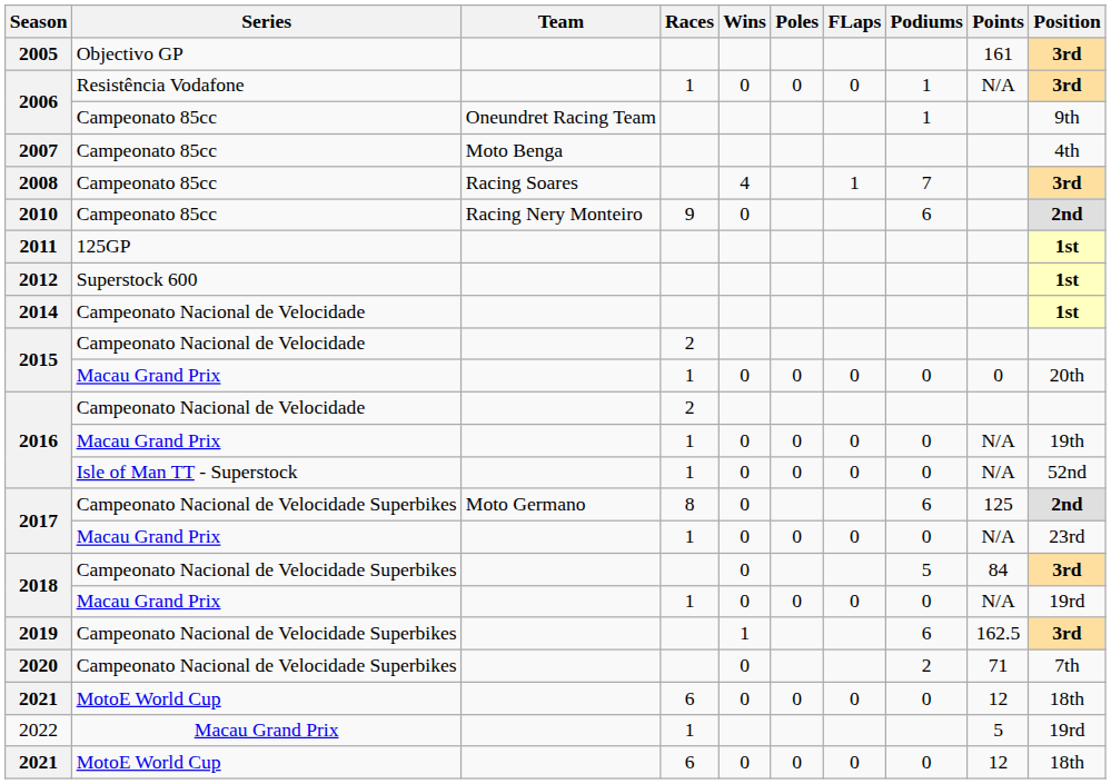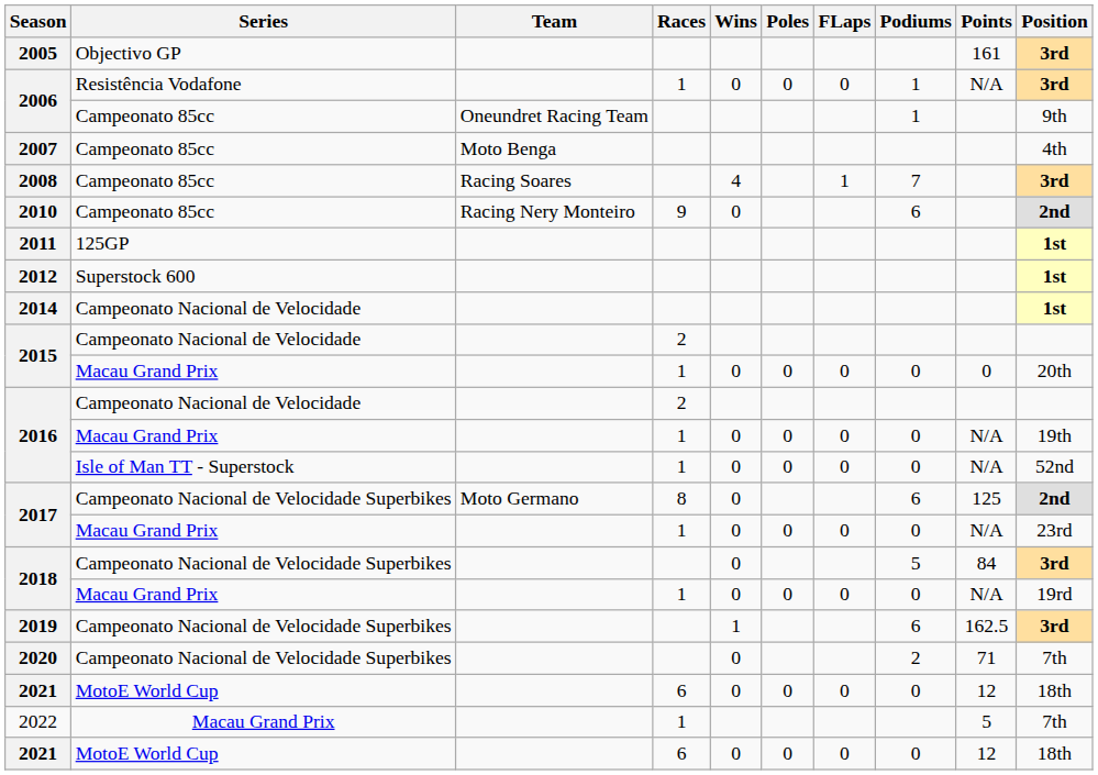 <table class="wikitable" style="font-size: 90%; text-align:center">
 <tr>
 <th>Season</th>
 <th>Series</th>
 <th>Team</th>
 <th>Races</th>
 <th>Wins</th>
 <th>Poles</th>
 <th>FLaps</th>
 <th>Podiums</th>
 <th>Points</th>
 <th>Position</th>
 </tr>
 <tr>
 <th>2005</th>
 <td align=left>Objectivo GP</td>
 <td align=left></td>
 <td></td>
 <td></td>
 <td></td>
 <td></td>
 <td></td>
 <td>161</td>
 <td style="background:#ffdf9f;"><strong>3rd</strong></td>
 </tr>
 <tr>
 <th rowspan=2>2006</th>
 <td align=left>Resistência Vodafone</td>
 <td align=left></td>
 <td>1</td>
 <td>0</td>
 <td>0</td>
 <td>0</td>
 <td>1</td>
 <td>N/A</td>
 <td style="background:#ffdf9f;"><strong>3rd</strong></td>
 </tr>
 <tr>
 <td align=left>Campeonato 85cc</td>
 <td align=left>Oneundret Racing Team</td>
 <td></td>
 <td></td>
 <td></td>
 <td></td>
 <td>1</td>
 <td></td>
 <td>9th</td>
 </tr>
 <tr>
 <th>2007</th>
 <td align=left>Campeonato 85cc</td>
 <td align=left>Moto Benga</td>
 <td></td>
 <td></td>
 <td></td>
 <td></td>
 <td></td>
 <td></td>
 <td>4th</td>
 </tr>
 <tr>
 <th>2008</th>
 <td align=left>Campeonato 85cc</td>
 <td align=left>Racing Soares</td>
 <td></td>
 <td>4</td>
 <td></td>
 <td>1</td>
 <td>7</td>
 <td></td>
 <td style="background:#ffdf9f;"><strong>3rd</strong></td>
 </tr>
 <tr>
 <th>2010</th>
 <td align=left>Campeonato 85cc</td>
 <td align=left>Racing Nery Monteiro</td>
 <td>9</td>
 <td>0</td>
 <td></td>
 <td></td>
 <td>6</td>
 <td></td>
 <td style="background:#dfdfdf;"><strong>2nd</strong></td>
 </tr>
 <tr>
 <th>2011</th>
 <td align=left>125GP</td>
 <td align=left></td>
 <td></td>
 <td></td>
 <td></td>
 <td></td>
 <td></td>
 <td></td>
 <td style="background:#ffffbf;"><strong>1st</strong></td>
 </tr>
 <tr>
 <th>2012</th>
 <td align=left>Superstock 600</td>
 <td align=left></td>
 <td></td>
 <td></td>
 <td></td>
 <td></td>
 <td></td>
 <td></td>
 <td style="background:#ffffbf;"><strong>1st</strong></td>
 </tr>
 <tr>
 <th>2014</th>
 <td align=left>Campeonato Nacional de Velocidade</td>
 <td align=left></td>
 <td></td>
 <td></td>
 <td></td>
 <td></td>
 <td></td>
 <td></td>
 <td style="background:#ffffbf;"><strong>1st</strong></td>
 </tr>
 <tr>
 <th rowspan=2>2015</th>
 <td align=left>Campeonato Nacional de Velocidade</td>
 <td align=left></td>
 <td>2</td>
 <td></td>
 <td></td>
 <td></td>
 <td></td>
 <td></td>
 <td></td>
 </tr>
 <tr>
 <td align=left><a href='#'>Macau Grand Prix</a></td>
 <td align=left></td>
 <td>1</td>
 <td>0</td>
 <td>0</td>
 <td>0</td>
 <td>0</td>
 <td>0</td>
 <td>20th</td>
 </tr>
 <tr>
 <th rowspan=3>2016</th>
 <td align=left>Campeonato Nacional de Velocidade</td>
 <td align=left></td>
 <td>2</td>
 <td></td>
 <td></td>
 <td></td>
 <td></td>
 <td></td>
 <td></td>
 </tr>
 <tr>
 <td align=left><a href='#'>Macau Grand Prix</a></td>
 <td align=left></td>
 <td>1</td>
 <td>0</td>
 <td>0</td>
 <td>0</td>
 <td>0</td>
 <td>N/A</td>
 <td>19th</td>
 </tr>
 <tr>
 <td align=left><a href='#'>Isle of Man TT</a> - Superstock</td>
 <td align=left></td>
 <td>1</td>
 <td>0</td>
 <td>0</td>
 <td>0</td>
 <td>0</td>
 <td>N/A</td>
 <td>52nd</td>
 </tr>
 <tr>
 <th rowspan=2>2017</th>
 <td align=left>Campeonato Nacional de Velocidade Superbikes</td>
 <td align=left>Moto Germano</td>
 <td>8</td>
 <td>0</td>
 <td></td>
 <td></td>
 <td>6</td>
 <td>125</td>
 <td style="background:#dfdfdf;"><strong>2nd</strong></td>
 </tr>
 <tr>
 <td align=left><a href='#'>Macau Grand Prix</a></td>
 <td align=left></td>
 <td>1</td>
 <td>0</td>
 <td>0</td>
 <td>0</td>
 <td>0</td>
 <td>N/A</td>
 <td>23rd</td>
 </tr>
 <tr>
 <th rowspan=2>2018</th>
 <td align=left>Campeonato Nacional de Velocidade Superbikes</td>
 <td align=left></td>
 <td></td>
 <td>0</td>
 <td></td>
 <td></td>
 <td>5</td>
 <td>84</td>
 <td style="background:#ffdf9f;"><strong>3rd</strong></td>
 </tr>
 <tr>
 <td align=left><a href='#'>Macau Grand Prix</a></td>
 <td align=left></td>
 <td>1</td>
 <td>0</td>
 <td>0</td>
 <td>0</td>
 <td>0</td>
 <td>N/A</td>
 <td>19rd</td>
 </tr>
 <tr>
 <th>2019</th>
 <td align=left>Campeonato Nacional de Velocidade Superbikes</td>
 <td align=left></td>
 <td></td>
 <td>1</td>
 <td></td>
 <td></td>
 <td>6</td>
 <td>162.5</td>
 <td style="background:#ffdf9f;"><strong>3rd</strong></td>
 </tr>
 <tr>
 <th>2020</th>
 <td align=left>Campeonato Nacional de Velocidade Superbikes</td>
 <td align=left></td>
 <td></td>
 <td>0</td>
 <td></td>
 <td></td>
 <td>2</td>
 <td>71</td>
 <td>7th</td>
 </tr>
 <tr>
 <th>2021</th>
 <td align=left><a href='#'>MotoE World Cup</a></td>
 <td align=left></td>
 <td>6</td>
 <td>0</td>
 <td>0</td>
 <td>0</td>
 <td>0</td>
 <td>12</td>
 <td>18th</td>
 </tr>
 <tr>
 <td>2022</td>
 <td><a href='#'>Macau Grand Prix</a></td>
 <td></td>
 <td>1</td>
 <td></td>
 <td></td>
 <td></td>
 <td></td>
 <td>5</td>
-<td>19rd</td>
+<td>7th</td>
 </tr>
 <tr>
 <th>2021</th>
 <td align=left><a href='#'>MotoE World Cup</a></td>
 <td align=left></td>
 <td>6</td>
 <td>0</td>
 <td>0</td>
 <td>0</td>
 <td>0</td>
 <td>12</td>
 <td>18th</td>
 </tr>
 </table>
